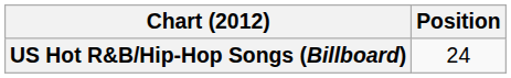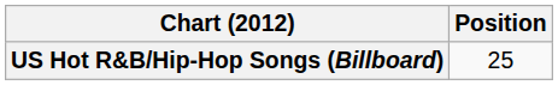 <table class="wikitable plainrowheaders">
 <tr>
 <th>Chart (2012)</th>
 <th>Position</th>
 </tr>
 <tr>
 <th scope="row">US Hot R&B/Hip-Hop Songs (<em>Billboard</em>)</th>
-<td style="text-align:center;">24</td>
+<td style="text-align:center;">25</td>
 </tr>
 </table>
